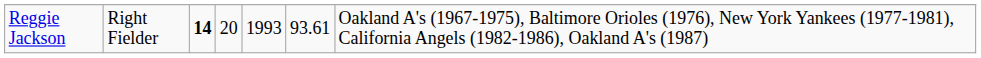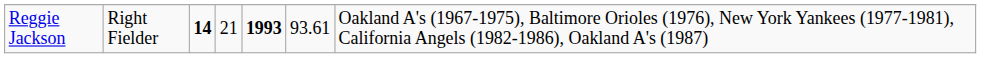 <table class="wikitable">
 <tr>
 </tr>
 <tr>
 <td><a href='#'>Reggie Jackson</a></td>
 <td>Right Fielder</td>
 <td><strong>14</strong></td>
-<td>20</td>
-<td>1993</td>
+<td>21</td>
+<td><strong>1993</strong></td>
 <td>93.61</td>
 <td>Oakland A's (1967-1975), Baltimore Orioles (1976), New York Yankees (1977-1981), California Angels (1982-1986), Oakland A's (1987)</td>
 </tr>
 </table>
